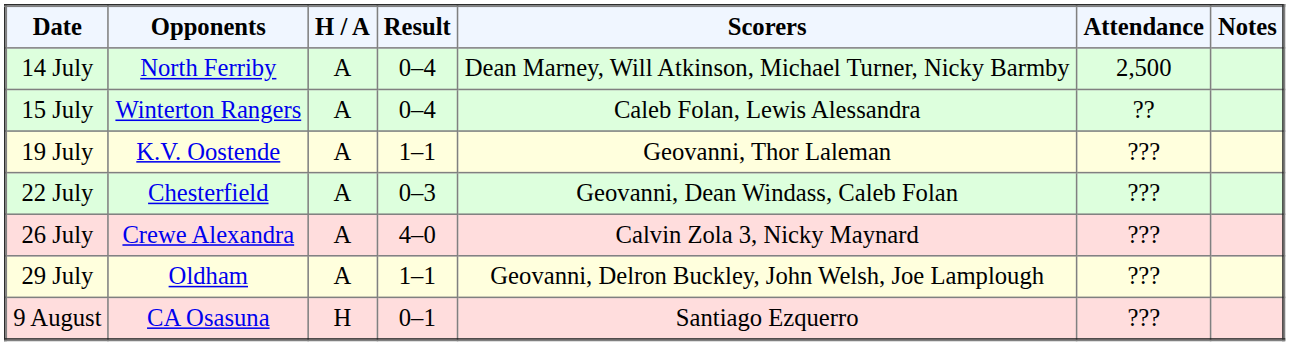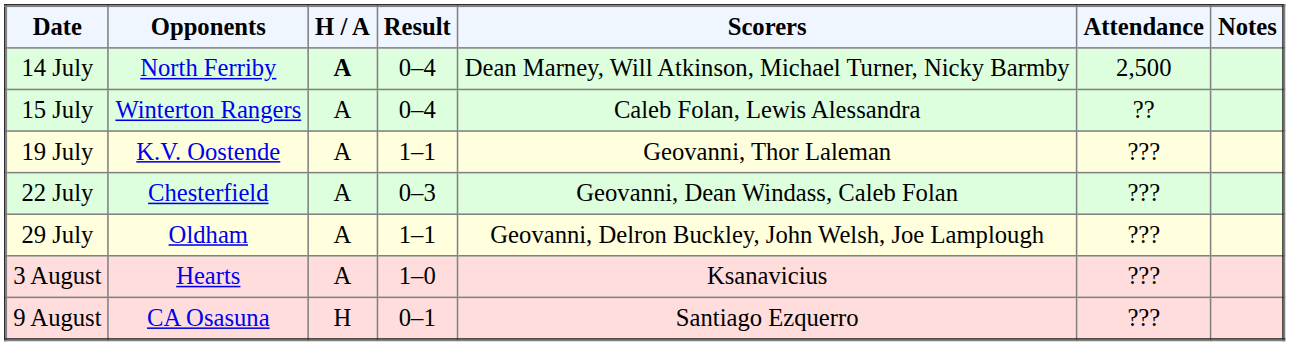 <table border="2" cellpadding="4" style="border-collapse:collapse; text-align:center;">
 <tr style="background:#f0f6ff;">
 <th>Date</th>
 <th>Opponents</th>
 <th>H / A</th>
 <th>Result</th>
 <th>Scorers</th>
 <th>Attendance</th>
 <th>Notes</th>
 </tr>
 <tr style="background:#dfd;">
 <td>14 July</td>
 <td><a href='#'>North Ferriby</a></td>
-<td>A</td>
+<td><strong>A</strong></td>
 <td>0–4</td>
 <td>Dean Marney, Will Atkinson, Michael Turner, Nicky Barmby</td>
 <td>2,500</td>
 <td> </td>
 </tr>
 <tr style="background:#dfd;">
 <td>15 July</td>
 <td><a href='#'>Winterton Rangers</a></td>
 <td>A</td>
 <td>0–4</td>
 <td>Caleb Folan, Lewis Alessandra</td>
 <td>??</td>
 <td> </td>
 </tr>
 <tr style="background:#ffd;">
 <td>19 July</td>
 <td><a href='#'>K.V. Oostende</a></td>
 <td>A</td>
 <td>1–1</td>
 <td>Geovanni, Thor Laleman</td>
 <td>???</td>
 <td> </td>
 </tr>
 <tr style="background:#dfd;">
 <td>22 July</td>
 <td><a href='#'>Chesterfield</a></td>
 <td>A</td>
 <td>0–3</td>
 <td>Geovanni, Dean Windass, Caleb Folan</td>
 <td>???</td>
 <td> </td>
 </tr>
-<tr style="background:#fdd;">
-<td>26 July</td>
-<td><a href='#'>Crewe Alexandra</a></td>
-<td>A</td>
-<td>4–0</td>
-<td>Calvin Zola 3, Nicky Maynard</td>
-<td>???</td>
-<td> </td>
-</tr>
 <tr style="background:#ffd;">
 <td>29 July</td>
 <td><a href='#'>Oldham</a></td>
 <td>A</td>
 <td>1–1</td>
 <td>Geovanni, Delron Buckley, John Welsh, Joe Lamplough</td>
+<td>???</td>
+<td> </td>
+</tr>
+<tr style="background:#fdd;">
+<td>3 August</td>
+<td><a href='#'>Hearts</a></td>
+<td>A</td>
+<td>1–0</td>
+<td>Ksanavicius</td>
 <td>???</td>
 <td> </td>
 </tr>
 <tr style="background:#fdd;">
 <td>9 August</td>
 <td><a href='#'>CA Osasuna</a></td>
 <td>H</td>
 <td>0–1</td>
 <td>Santiago Ezquerro</td>
 <td>???</td>
 <td> </td>
 </tr>
 </table>
